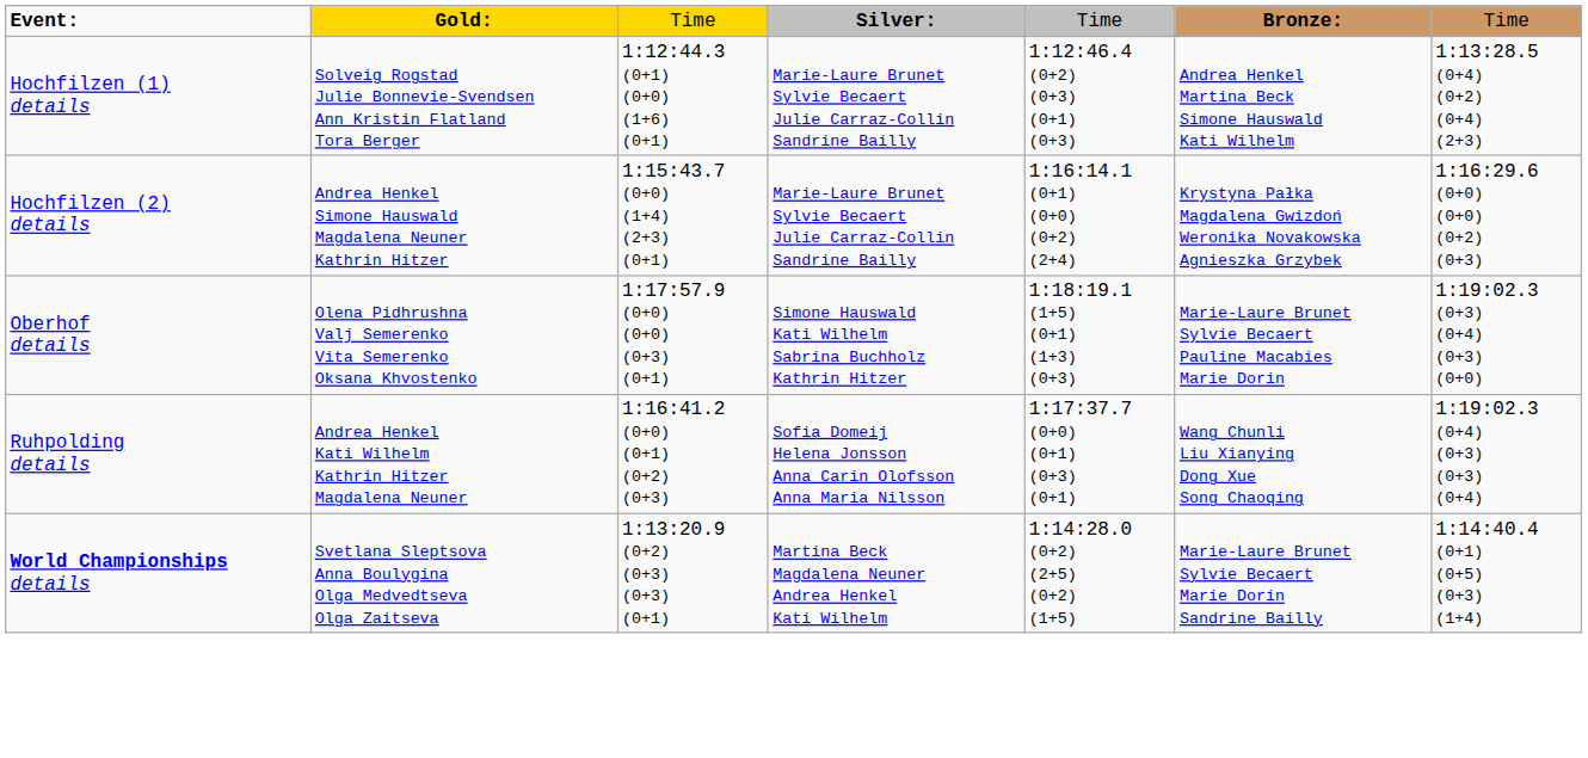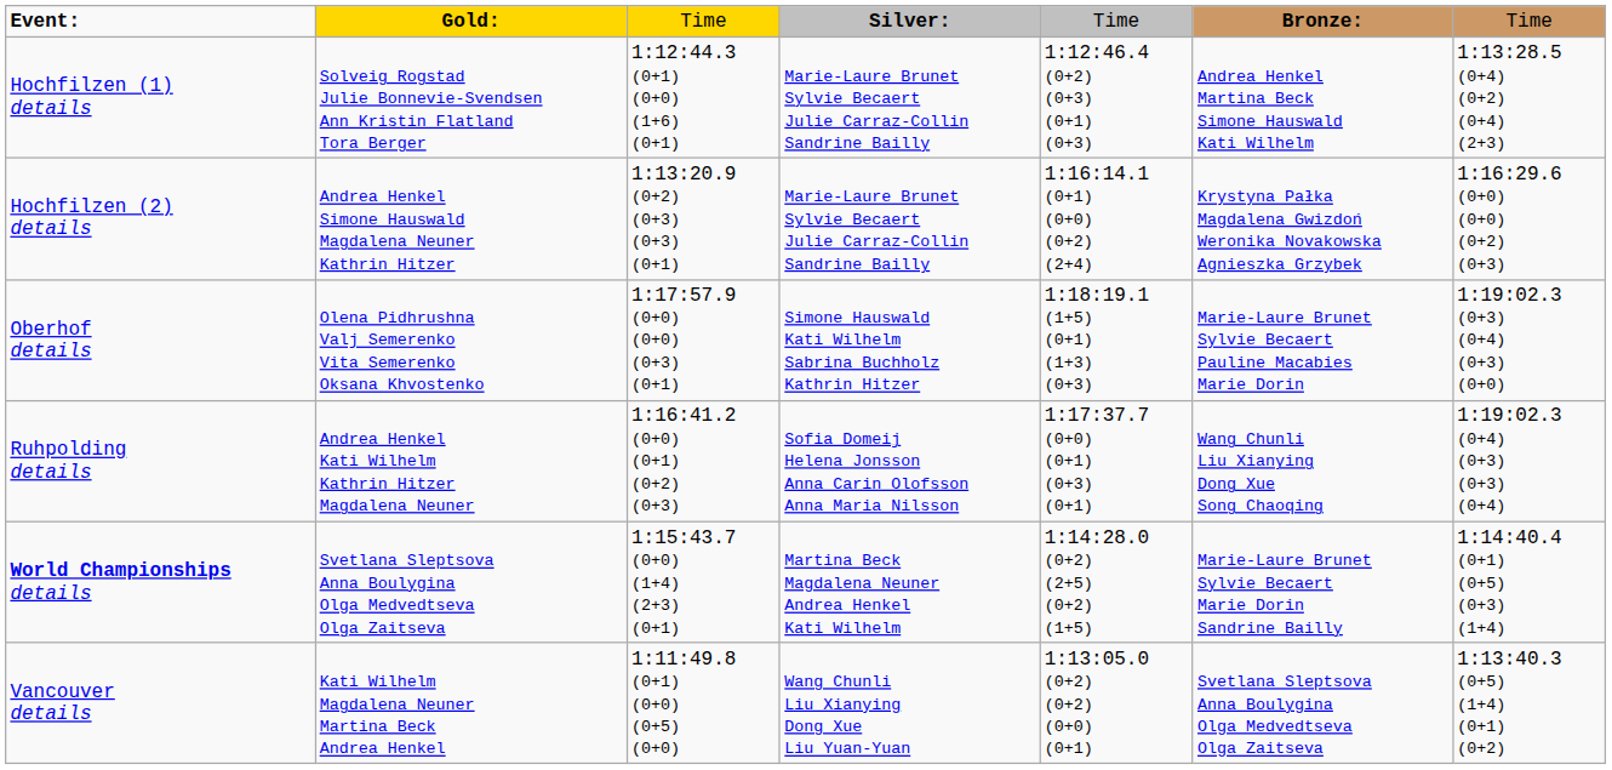 <table class="wikitable" width=85%>
 <tr>
 <td><strong>Event:</strong></td>
 <td style="text-align:center;background-color:gold;"><strong>Gold:</strong></td>
 <td style="text-align:center;background-color:gold;">Time</td>
 <td style="text-align:center;background-color:silver;"><strong>Silver:</strong></td>
 <td style="text-align:center;background-color:silver;">Time</td>
 <td style="text-align:center;background-color:#CC9966;"><strong>Bronze:</strong></td>
 <td style="text-align:center;background-color:#CC9966;">Time</td>
 </tr>
 <tr>
 <td><a href='#'>Hochfilzen (1)</a><br><em><a href='#'>details</a></em></td>
 <td><strong></strong><br><small><a href='#'>Solveig Rogstad</a><br><a href='#'>Julie Bonnevie-Svendsen</a><br><a href='#'>Ann Kristin Flatland</a><br><a href='#'>Tora Berger</a></small></td>
 <td>1:12:44.3<br><small>(0+1)<br>(0+0)<br>(1+6)<br>(0+1)</small></td>
 <td><br><small><a href='#'>Marie-Laure Brunet</a><br><a href='#'>Sylvie Becaert</a><br><a href='#'>Julie Carraz-Collin</a><br><a href='#'>Sandrine Bailly</a></small></td>
 <td>1:12:46.4<br><small>(0+2)<br>(0+3)<br>(0+1)<br>(0+3)</small></td>
 <td><br><small><a href='#'>Andrea Henkel</a><br><a href='#'>Martina Beck</a><br><a href='#'>Simone Hauswald</a><br><a href='#'>Kati Wilhelm</a></small></td>
 <td>1:13:28.5	<br><small>(0+4)<br>(0+2)<br>(0+4)<br>(2+3)</small></td>
 </tr>
 <tr>
 <td><a href='#'>Hochfilzen (2)</a><br><em><a href='#'>details</a></em></td>
 <td><strong></strong><br><small><a href='#'>Andrea Henkel</a><br><a href='#'>Simone Hauswald</a><br><a href='#'>Magdalena Neuner</a><br><a href='#'>Kathrin Hitzer</a></small></td>
-<td>1:15:43.7<br><small>(0+0)<br>(1+4)<br>(2+3)<br>(0+1)</small></td>
+<td>1:13:20.9<br><small>(0+2)<br>(0+3)<br>(0+3)<br>(0+1)</small></td>
 <td><br><small><a href='#'>Marie-Laure Brunet</a><br><a href='#'>Sylvie Becaert</a><br><a href='#'>Julie Carraz-Collin</a><br><a href='#'>Sandrine Bailly</a></small></td>
 <td>1:16:14.1<br><small>(0+1)<br>(0+0)<br>(0+2)<br>(2+4)</small></td>
 <td><br><small><a href='#'>Krystyna Pałka</a><br><a href='#'>Magdalena Gwizdoń</a><br><a href='#'>Weronika Novakowska</a><br><a href='#'>Agnieszka Grzybek</a></small></td>
 <td>1:16:29.6<br><small>(0+0)<br>(0+0)<br>(0+2)<br>(0+3)</small></td>
 </tr>
 <tr>
 <td><a href='#'>Oberhof</a><br><em><a href='#'>details</a></em></td>
 <td><strong></strong><br><small><a href='#'>Olena Pidhrushna</a><br><a href='#'>Valj Semerenko</a><br><a href='#'>Vita Semerenko</a><br><a href='#'>Oksana Khvostenko</a></small></td>
 <td>1:17:57.9<br><small>(0+0)<br>(0+0)<br>(0+3)<br>(0+1)</small></td>
 <td><br><small><a href='#'>Simone Hauswald</a><br><a href='#'>Kati Wilhelm</a><br><a href='#'>Sabrina Buchholz</a><br><a href='#'>Kathrin Hitzer</a></small></td>
 <td>1:18:19.1<br><small>(1+5)<br>(0+1)<br>(1+3)<br>(0+3)</small></td>
 <td><br><small><a href='#'>Marie-Laure Brunet</a><br><a href='#'>Sylvie Becaert</a><br><a href='#'>Pauline Macabies</a><br><a href='#'>Marie Dorin</a></small></td>
 <td>1:19:02.3<br><small>(0+3)<br>(0+4)<br>(0+3)<br>(0+0)</small></td>
 </tr>
 <tr>
 <td><a href='#'>Ruhpolding</a><br><em><a href='#'>details</a></em></td>
 <td><strong></strong><br><small><a href='#'>Andrea Henkel</a><br><a href='#'>Kati Wilhelm</a><br><a href='#'>Kathrin Hitzer</a><br><a href='#'>Magdalena Neuner</a></small></td>
 <td>1:16:41.2<br><small>(0+0)<br>(0+1)<br>(0+2)<br>(0+3)</small></td>
 <td><br><small><a href='#'>Sofia Domeij</a><br><a href='#'>Helena Jonsson</a><br><a href='#'>Anna Carin Olofsson</a><br><a href='#'>Anna Maria Nilsson</a></small></td>
 <td>1:17:37.7 <br><small>(0+0)<br>(0+1)<br>(0+3)<br>(0+1)</small></td>
 <td><br><small><a href='#'>Wang Chunli</a><br><a href='#'>Liu Xianying</a><br><a href='#'>Dong Xue</a><br><a href='#'>Song Chaoqing</a></small></td>
 <td>1:19:02.3<br><small>(0+4)<br>(0+3)<br>(0+3)<br>(0+4)</small></td>
 </tr>
 <tr>
 <td><strong><a href='#'>World Championships</a></strong><br><em><a href='#'>details</a></em></td>
 <td><strong></strong><br><small><a href='#'>Svetlana Sleptsova</a><br><a href='#'>Anna Boulygina</a><br><a href='#'>Olga Medvedtseva</a><br><a href='#'>Olga Zaitseva</a></small></td>
-<td>1:13:20.9<br><small>(0+2)<br>(0+3)<br>(0+3)<br>(0+1)</small></td>
+<td>1:15:43.7<br><small>(0+0)<br>(1+4)<br>(2+3)<br>(0+1)</small></td>
 <td><br><small><a href='#'>Martina Beck</a><br><a href='#'>Magdalena Neuner</a><br><a href='#'>Andrea Henkel</a><br><a href='#'>Kati Wilhelm</a></small></td>
 <td>1:14:28.0<br><small>(0+2)<br>(2+5)<br>(0+2)<br>(1+5)</small></td>
 <td><br><small><a href='#'>Marie-Laure Brunet</a><br><a href='#'>Sylvie Becaert</a><br><a href='#'>Marie Dorin</a><br><a href='#'>Sandrine Bailly</a></small></td>
 <td>1:14:40.4<br><small>(0+1)<br>(0+5)<br>(0+3)<br>(1+4)</small></td>
 </tr>
+<tr>
+<td><a href='#'>Vancouver</a><br><em><a href='#'>details</a></em></td>
+<td><strong></strong><br><small><a href='#'>Kati Wilhelm</a><br><a href='#'>Magdalena Neuner</a><br><a href='#'>Martina Beck</a><br><a href='#'>Andrea Henkel</a></small></td>
+<td>1:11:49.8<br><small>(0+1)<br>(0+0)<br>(0+5)<br>(0+0)</small></td>
+<td><br><small><a href='#'>Wang Chunli</a><br><a href='#'>Liu Xianying</a><br><a href='#'>Dong Xue</a><br><a href='#'>Liu Yuan-Yuan</a></small></td>
+<td>1:13:05.0<br><small>(0+2)<br>(0+2)<br>(0+0)<br>(0+1)</small></td>
+<td><br><small><a href='#'>Svetlana Sleptsova</a><br><a href='#'>Anna Boulygina</a><br><a href='#'>Olga Medvedtseva</a><br><a href='#'>Olga Zaitseva</a></small></td>
+<td>1:13:40.3<br><small>(0+5)<br>(1+4)<br>(0+1)<br>(0+2)</small></td>
+</tr>
 </table>
